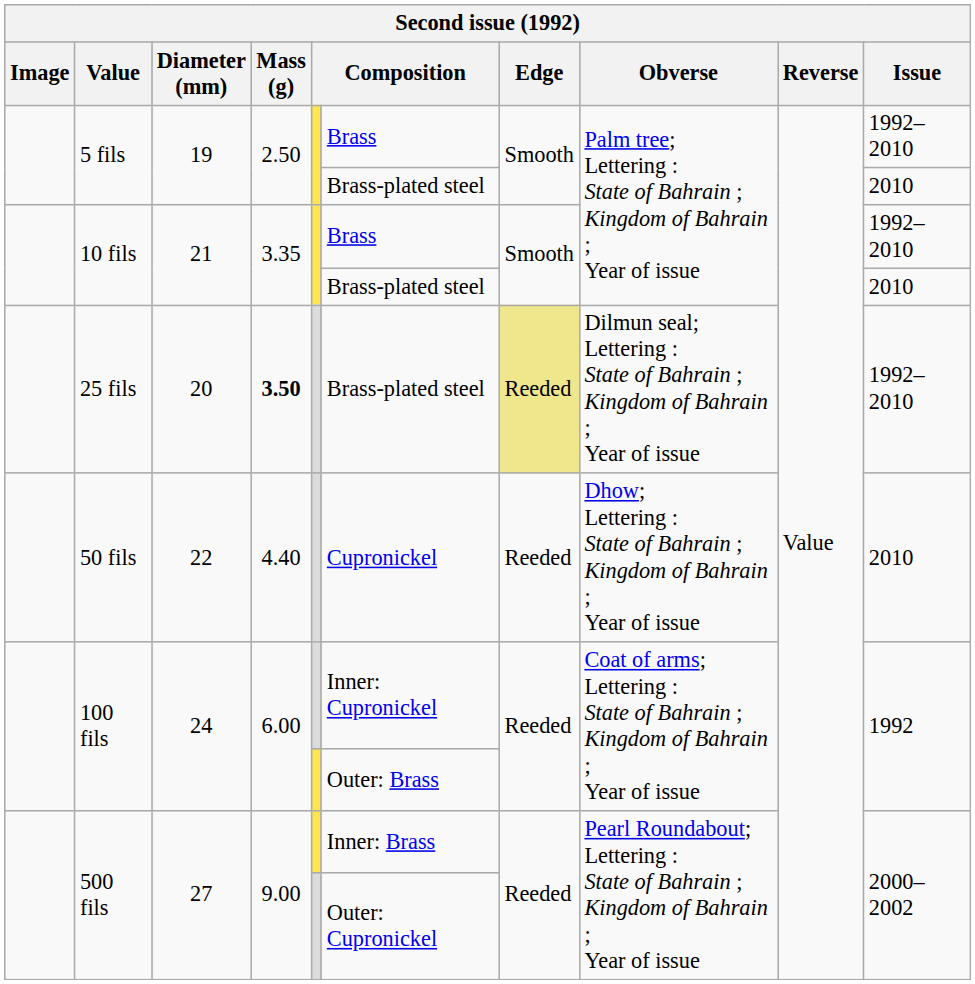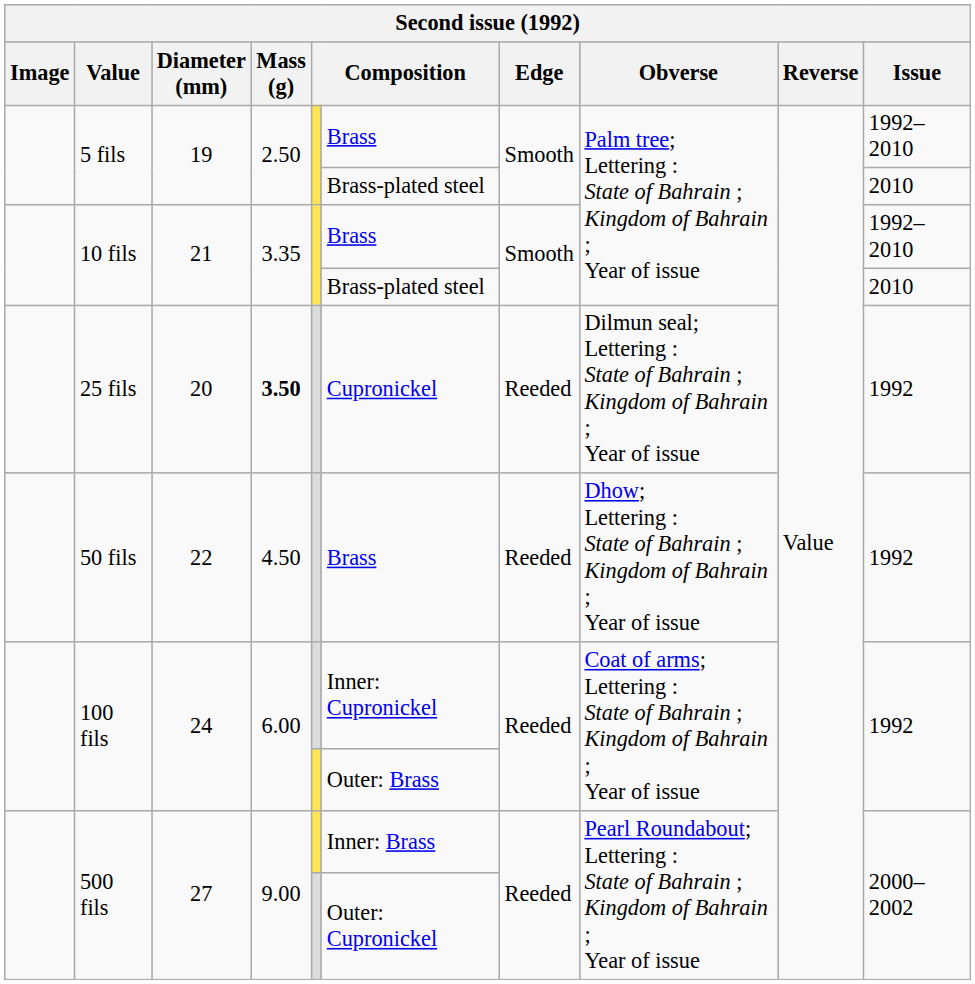 <table class="wikitable" style="margin:auto; font-size:90%; border-width:1px;">
 <tr>
 <th colspan="13">Second issue (1992)</th>
 </tr>
 <tr>
 <th>Image</th>
 <th>Value</th>
 <th>Diameter<br>(mm)</th>
 <th>Mass<br>(g)</th>
 <th colspan=2>Composition</th>
 <th>Edge</th>
 <th>Obverse</th>
 <th>Reverse</th>
 <th>Issue</th>
 </tr>
 <tr>
 <td rowspan=2></td>
 <td rowspan=2>5 fils</td>
 <td rowspan=2 align=center>19</td>
 <td rowspan=2 align=center>2.50</td>
 <td rowspan=2 style="background-color:#ffe550;"></td>
 <td><a href='#'>Brass</a></td>
 <td rowspan=2>Smooth</td>
 <td rowspan=4><a href='#'>Palm tree</a>;<br>Lettering :<br><em>State of Bahrain</em> ;<br> <em>Kingdom of Bahrain</em> ;<br>Year of issue </td>
 <td rowspan=10>Value</td>
 <td>1992–2010</td>
 </tr>
 <tr>
 <td>Brass-plated steel</td>
 <td>2010</td>
 </tr>
 <tr>
 <td rowspan=2></td>
 <td rowspan=2>10 fils</td>
 <td rowspan=2 align=center>21</td>
 <td rowspan=2 align=center>3.35</td>
 <td rowspan=2 style="background-color:#ffe550;"></td>
 <td><a href='#'>Brass</a></td>
 <td rowspan=2>Smooth</td>
 <td>1992–2010</td>
 </tr>
 <tr>
 <td>Brass-plated steel</td>
 <td>2010</td>
 </tr>
 <tr>
 <td></td>
 <td>25 fils</td>
 <td align=center>20</td>
 <td align=center><strong>3.50</strong></td>
 <td style="background-color:#dcdcdc;"></td>
-<td>Brass-plated steel</td>
-<td style="background: khaki;">Reeded</td>
+<td><a href='#'>Cupronickel</a></td>
+<td>Reeded</td>
 <td>Dilmun seal;<br>Lettering :<br><em>State of Bahrain</em> ;<br> <em>Kingdom of Bahrain</em> ;<br>Year of issue </td>
-<td>1992–2010</td>
+<td>1992</td>
 </tr>
 <tr>
 <td></td>
 <td>50 fils</td>
 <td align=center>22</td>
-<td align=center>4.40</td>
+<td align=center>4.50</td>
 <td style="background-color:#dcdcdc;"></td>
-<td><a href='#'>Cupronickel</a></td>
+<td><a href='#'>Brass</a></td>
 <td>Reeded</td>
 <td><a href='#'>Dhow</a>;<br>Lettering :<br><em>State of Bahrain</em> ;<br> <em>Kingdom of Bahrain</em> ;<br>Year of issue </td>
-<td>2010</td>
+<td>1992</td>
 </tr>
 <tr>
 <td rowspan=2></td>
 <td rowspan=2>100 fils</td>
 <td rowspan=2 align=center>24</td>
 <td rowspan=2 align=center>6.00</td>
 <td style="background-color:#dcdcdc;"></td>
 <td>Inner: <a href='#'>Cupronickel</a></td>
 <td rowspan=2>Reeded</td>
 <td rowspan=2><a href='#'>Coat of arms</a>;<br>Lettering :<br><em>State of Bahrain</em> ;<br> <em>Kingdom of Bahrain</em> ;<br>Year of issue </td>
 <td rowspan=2>1992</td>
 </tr>
 <tr>
 <td style="background-color:#ffe550;"></td>
 <td>Outer: <a href='#'>Brass</a></td>
 </tr>
 <tr>
 <td rowspan=2></td>
 <td rowspan=2>500 fils</td>
 <td rowspan=2 align=center>27</td>
 <td rowspan=2 align=center>9.00</td>
 <td style="background-color:#ffe550;"></td>
 <td>Inner: <a href='#'>Brass</a></td>
 <td rowspan=2>Reeded</td>
 <td rowspan=2><a href='#'>Pearl Roundabout</a>;<br>Lettering :<br><em>State of Bahrain</em> ;<br> <em>Kingdom of Bahrain</em> ;<br>Year of issue </td>
 <td rowspan=2>2000–2002<br></td>
 </tr>
 <tr>
 <td style="background-color:#dcdcdc;"></td>
 <td>Outer: <a href='#'>Cupronickel</a></td>
 </tr>
 <tr>
 </tr>
 </table>
